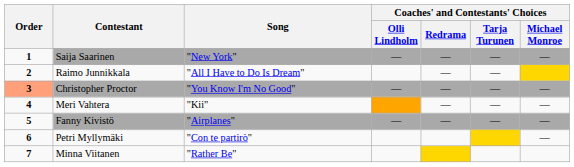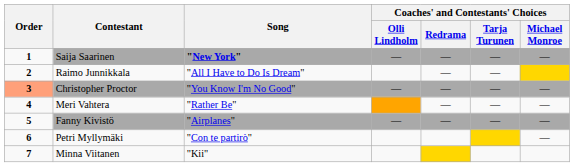 <table class="wikitable" style="width:100%;">
 <tr>
 <th rowspan=2>Order</th>
 <th rowspan=2>Contestant</th>
 <th rowspan=2>Song</th>
 <th colspan=4>Coaches' and Contestants' Choices</th>
 </tr>
 <tr>
 <th width="70"><a href='#'>Olli Lindholm</a></th>
 <th width="70"><a href='#'>Redrama</a></th>
 <th width="70"><a href='#'>Tarja Turunen</a></th>
 <th width="70"><a href='#'>Michael Monroe</a></th>
 </tr>
 <tr>
 <td align="center"><strong>1</strong></td>
 <td style="background:darkgrey;text-align:left;">Saija Saarinen</td>
-<td style="background:darkgrey;text-align:left;">"<a href='#'>New York</a>"</td>
+<td style="background:darkgrey;text-align:left;"><strong>"<a href='#'>New York</a>"</strong></td>
 <td style="background:darkgrey;text-align:center;">—</td>
 <td style="background:darkgrey;text-align:center;">—</td>
 <td style="background:darkgrey;text-align:center;">—</td>
 <td style="background:darkgrey;text-align:center;">—</td>
 </tr>
 <tr>
 <td align="center"><strong>2</strong></td>
 <td>Raimo Junnikkala</td>
 <td>"<a href='#'>All I Have to Do Is Dream</a>"</td>
 <td style=";text-align:center;"></td>
 <td align="center">—</td>
 <td align="center">—</td>
 <td style="background:gold;text-align:center;"></td>
 </tr>
 <tr>
 <td align="center" style="background: lightsalmon;"><strong>3</strong></td>
 <td style="background:darkgrey;text-align:left;">Christopher Proctor</td>
 <td style="background:darkgrey;text-align:left;">"<a href='#'>You Know I'm No Good</a>"</td>
 <td style="background:darkgrey;text-align:center;">—</td>
 <td style="background:darkgrey;text-align:center;">—</td>
 <td style="background:darkgrey;text-align:center;">—</td>
 <td style="background:darkgrey;text-align:center;">—</td>
 </tr>
 <tr>
 <td align="center"><strong>4</strong></td>
 <td>Meri Vahtera</td>
-<td>"Kii"</td>
+<td>"<a href='#'>Rather Be</a>"</td>
 <td style="background:orange;text-align:center;"></td>
 <td align="center">—</td>
 <td align="center">—</td>
 <td align="center">—</td>
 </tr>
 <tr>
 <td align="center"><strong>5</strong></td>
 <td style="background:darkgrey;text-align:left;">Fanny Kivistö</td>
 <td style="background:darkgrey;text-align:left;">"<a href='#'>Airplanes</a>"</td>
 <td style="background:darkgrey;text-align:center;">—</td>
 <td style="background:darkgrey;text-align:center;">—</td>
 <td style="background:darkgrey;text-align:center;">—</td>
 <td style="background:darkgrey;text-align:center;">—</td>
 </tr>
 <tr>
 <td align="center"><strong>6</strong></td>
 <td>Petri Myllymäki</td>
 <td>"<a href='#'>Con te partirò</a>"</td>
 <td style=";text-align:center;"></td>
 <td style=";text-align:center;"></td>
 <td style="background:gold;text-align:center;"></td>
 <td align="center">—</td>
 </tr>
 <tr>
 <td align="center"><strong>7</strong></td>
 <td>Minna Viitanen</td>
-<td>"<a href='#'>Rather Be</a>"</td>
+<td>"Kii"</td>
 <td style=";text-align:center;"></td>
 <td style="background:gold;text-align:center;"></td>
 <td style=";text-align:center;"></td>
 <td style=";text-align:center;"></td>
 </tr>
 </table>
